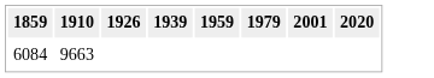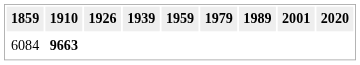 <table width="333px" border="0" cellspacing="2" cellpadding="5" style="border:1px solid #AAAAAA;">
 <tr bgcolor="#EEEEEE">
 <th>1859</th>
 <th>1910</th>
 <th>1926</th>
 <th>1939</th>
 <th>1959</th>
 <th>1979</th>
+<th>1989</th>
 <th>2001</th>
 <th>2020</th>
 </tr>
 <tr bgcolor="#FFFFFF">
 <td align=center>6084</td>
-<td align=center>9663</td>
+<td align=center><strong>9663</strong></td>
+<td align=center></td>
 <td align=center></td>
 <td align=center></td>
 <td align=center></td>
 <td align=center></td>
 <td align=center></td>
 <td align=center></td>
 </tr>
 </table>
